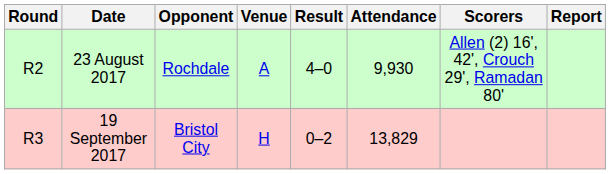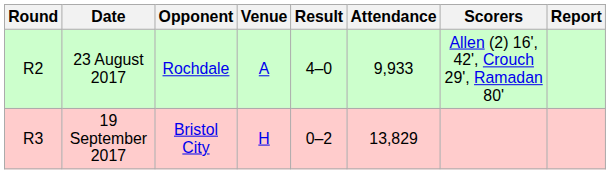 <table class="wikitable" style="font-size:100%; text-align:center">
 <tr>
 <th>Round</th>
 <th>Date</th>
 <th>Opponent</th>
 <th>Venue</th>
 <th>Result</th>
 <th>Attendance</th>
 <th>Scorers</th>
 <th>Report</th>
 </tr>
 <tr bgcolor=CCFFCC>
 <td>R2</td>
 <td>23 August 2017</td>
 <td><a href='#'>Rochdale</a></td>
 <td><a href='#'>A</a></td>
 <td>4–0</td>
-<td>9,930</td>
+<td>9,933</td>
 <td><a href='#'>Allen</a> (2) 16', 42', <a href='#'>Crouch</a> 29', <a href='#'>Ramadan</a> 80'</td>
 <td></td>
 </tr>
 <tr bgcolor=FFCCCC>
 <td>R3</td>
 <td>19 September 2017</td>
 <td><a href='#'>Bristol City</a></td>
 <td><a href='#'>H</a></td>
 <td>0–2</td>
 <td>13,829</td>
 <td></td>
 <td></td>
 </tr>
 </table>
